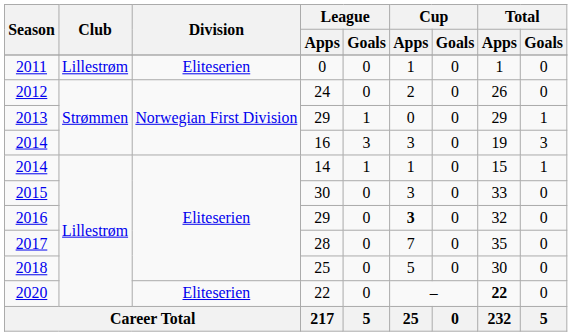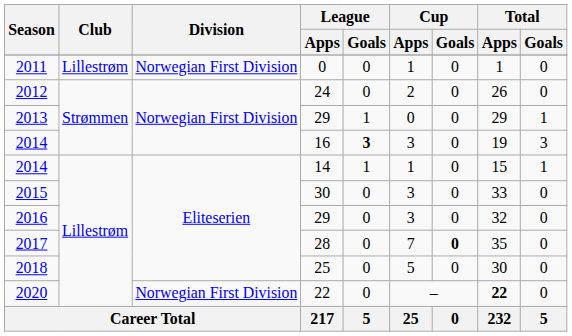 <table class="wikitable" style="text-align: center;">
 <tr>
 <th rowspan="2">Season</th>
 <th rowspan="2">Club</th>
 <th rowspan="2">Division</th>
 <th colspan="2">League</th>
 <th colspan="2">Cup</th>
 <th colspan="2">Total</th>
 </tr>
 <tr>
 <th>Apps</th>
 <th>Goals</th>
 <th>Apps</th>
 <th>Goals</th>
 <th>Apps</th>
 <th>Goals</th>
 </tr>
 <tr>
 </tr>
 <tr>
 <td><a href='#'>2011</a></td>
 <td rowspan="1" valign="center"><a href='#'>Lillestrøm</a></td>
-<td rowspan="1" valign="center"><a href='#'>Eliteserien</a></td>
+<td rowspan="1" valign="center"><a href='#'>Norwegian First Division</a></td>
 <td>0</td>
 <td>0</td>
 <td>1</td>
 <td>0</td>
 <td>1</td>
 <td>0</td>
 </tr>
 <tr>
 <td><a href='#'>2012</a></td>
 <td rowspan="3" valign="center"><a href='#'>Strømmen</a></td>
 <td rowspan="3" valign="center"><a href='#'>Norwegian First Division</a></td>
 <td>24</td>
 <td>0</td>
 <td>2</td>
 <td>0</td>
 <td>26</td>
 <td>0</td>
 </tr>
 <tr>
 <td><a href='#'>2013</a></td>
 <td>29</td>
 <td>1</td>
 <td>0</td>
 <td>0</td>
 <td>29</td>
 <td>1</td>
 </tr>
 <tr>
 <td><a href='#'>2014</a></td>
 <td>16</td>
-<td>3</td>
+<td><strong>3</strong></td>
 <td>3</td>
 <td>0</td>
 <td>19</td>
 <td>3</td>
 </tr>
 <tr>
 <td><a href='#'>2014</a></td>
 <td rowspan="6" valign="center"><a href='#'>Lillestrøm</a></td>
 <td rowspan="5" valign="center"><a href='#'>Eliteserien</a></td>
 <td>14</td>
 <td>1</td>
 <td>1</td>
 <td>0</td>
 <td>15</td>
 <td>1</td>
 </tr>
 <tr>
 <td><a href='#'>2015</a></td>
 <td>30</td>
 <td>0</td>
 <td>3</td>
 <td>0</td>
 <td>33</td>
 <td>0</td>
 </tr>
 <tr>
 <td><a href='#'>2016</a></td>
 <td>29</td>
 <td>0</td>
-<td><strong>3</strong></td>
+<td>3</td>
 <td>0</td>
 <td>32</td>
 <td>0</td>
 </tr>
 <tr>
 <td><a href='#'>2017</a></td>
 <td>28</td>
 <td>0</td>
 <td>7</td>
-<td>0</td>
+<td><strong>0</strong></td>
 <td>35</td>
 <td>0</td>
 </tr>
 <tr>
 <td><a href='#'>2018</a></td>
 <td>25</td>
 <td>0</td>
 <td>5</td>
 <td>0</td>
 <td>30</td>
 <td>0</td>
 </tr>
 <tr>
 <td><a href='#'>2020</a></td>
-<td rowspan="1" valign="center"><a href='#'>Eliteserien</a></td>
+<td rowspan="1" valign="center"><a href='#'>Norwegian First Division</a></td>
 <td>22</td>
 <td>0</td>
 <td colspan=2>–</td>
 <td><strong>22</strong></td>
 <td>0</td>
 </tr>
 <tr>
 <th colspan="3">Career Total</th>
 <th>217</th>
 <th>5</th>
 <th>25</th>
 <th>0</th>
 <th>232</th>
 <th>5</th>
 </tr>
 </table>
